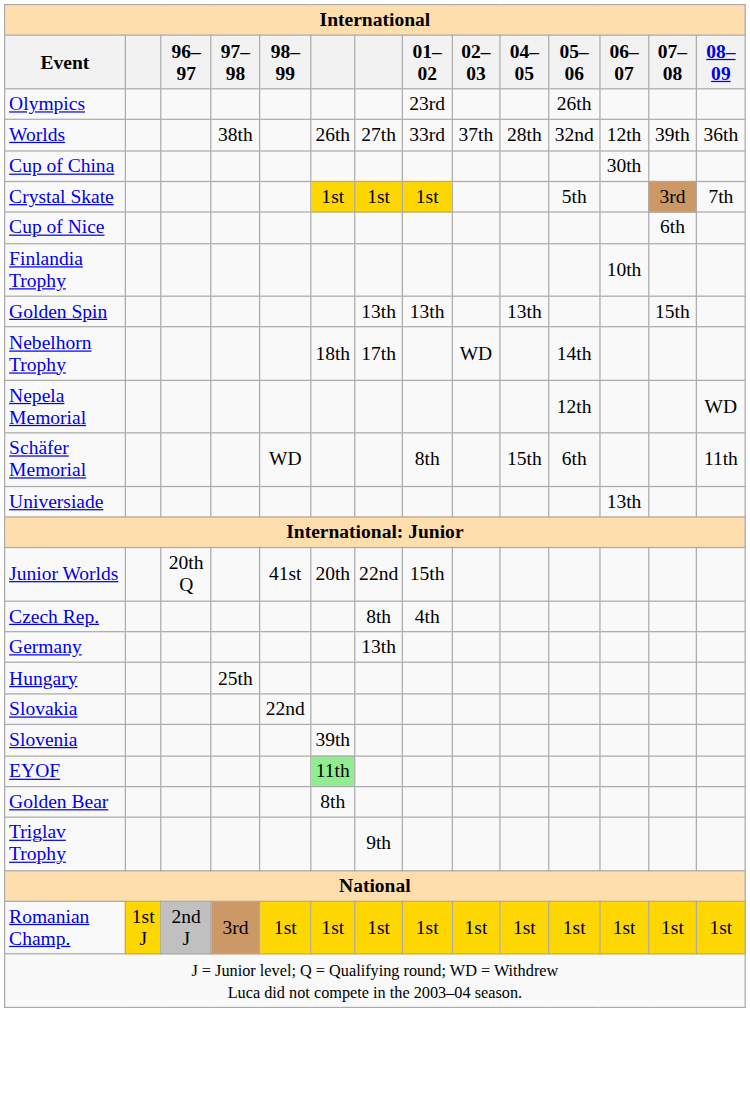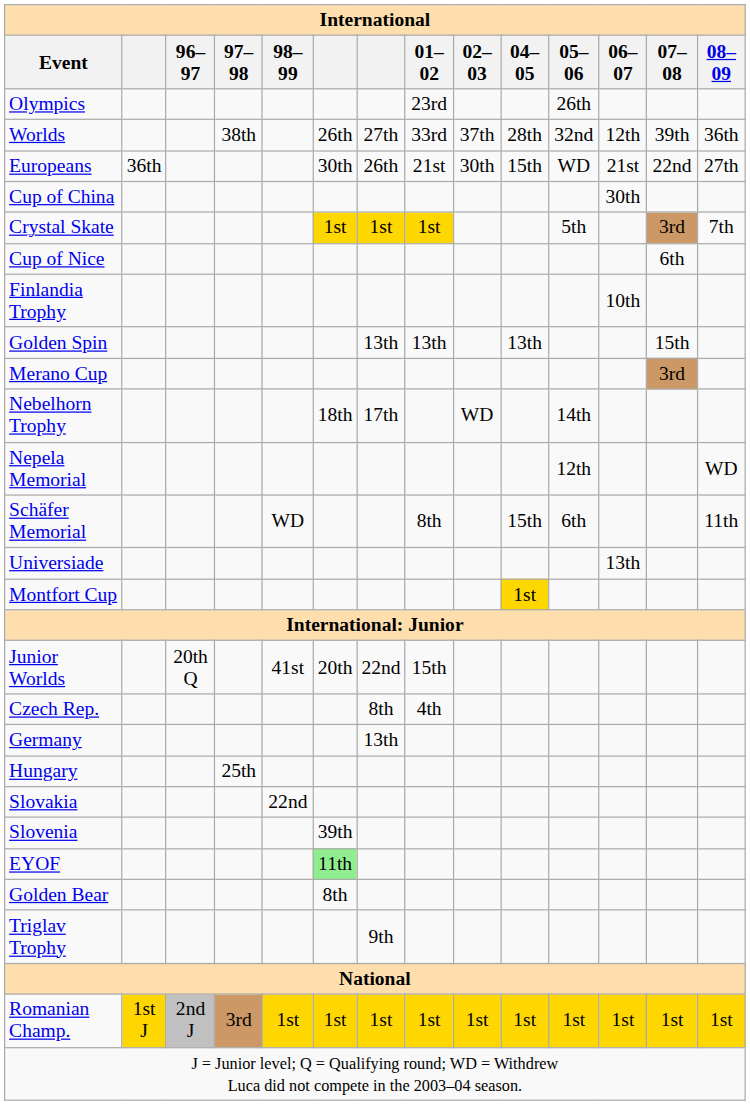 <table class="wikitable" style="text-align:center">
 <tr>
 <th style="background-color: #ffdead; " colspan=14 align=center>International</th>
 </tr>
 <tr>
 <th>Event</th>
 <th></th>
 <th>96–97</th>
 <th>97–98</th>
 <th>98–99</th>
 <th></th>
 <th></th>
 <th>01–02</th>
 <th>02–03</th>
 <th>04–05</th>
 <th>05–06</th>
 <th>06–07</th>
 <th>07–08</th>
 <th><a href='#'>08–09</a></th>
 </tr>
 <tr>
 <td align=left><a href='#'>Olympics</a></td>
 <td></td>
 <td></td>
 <td></td>
 <td></td>
 <td></td>
 <td></td>
 <td>23rd</td>
 <td></td>
 <td></td>
 <td>26th</td>
 <td></td>
 <td></td>
 <td></td>
 </tr>
 <tr>
 <td align=left><a href='#'>Worlds</a></td>
 <td></td>
 <td></td>
 <td>38th</td>
 <td></td>
 <td>26th</td>
 <td>27th</td>
 <td>33rd</td>
 <td>37th</td>
 <td>28th</td>
 <td>32nd</td>
 <td>12th</td>
 <td>39th</td>
 <td>36th</td>
+</tr>
+<tr>
+<td align=left><a href='#'>Europeans</a></td>
+<td>36th</td>
+<td></td>
+<td></td>
+<td></td>
+<td>30th</td>
+<td>26th</td>
+<td>21st</td>
+<td>30th</td>
+<td>15th</td>
+<td>WD</td>
+<td>21st</td>
+<td>22nd</td>
+<td>27th</td>
 </tr>
 <tr>
 <td align=left> <a href='#'>Cup of China</a></td>
 <td></td>
 <td></td>
 <td></td>
 <td></td>
 <td></td>
 <td></td>
 <td></td>
 <td></td>
 <td></td>
 <td></td>
 <td>30th</td>
 <td></td>
 <td></td>
 </tr>
 <tr>
 <td align=left><a href='#'>Crystal Skate</a></td>
 <td></td>
 <td></td>
 <td></td>
 <td></td>
 <td bgcolor=gold>1st</td>
 <td bgcolor=gold>1st</td>
 <td bgcolor=gold>1st</td>
 <td></td>
 <td></td>
 <td>5th</td>
 <td></td>
 <td bgcolor=cc9966>3rd</td>
 <td>7th</td>
 </tr>
 <tr>
 <td align=left><a href='#'>Cup of Nice</a></td>
 <td></td>
 <td></td>
 <td></td>
 <td></td>
 <td></td>
 <td></td>
 <td></td>
 <td></td>
 <td></td>
 <td></td>
 <td></td>
 <td>6th</td>
 <td></td>
 </tr>
 <tr>
 <td align=left><a href='#'>Finlandia Trophy</a></td>
 <td></td>
 <td></td>
 <td></td>
 <td></td>
 <td></td>
 <td></td>
 <td></td>
 <td></td>
 <td></td>
 <td></td>
 <td>10th</td>
 <td></td>
 <td></td>
 </tr>
 <tr>
 <td align=left><a href='#'>Golden Spin</a></td>
 <td></td>
 <td></td>
 <td></td>
 <td></td>
 <td></td>
 <td>13th</td>
 <td>13th</td>
 <td></td>
 <td>13th</td>
 <td></td>
 <td></td>
 <td>15th</td>
 <td></td>
 </tr>
 <tr>
+<td align=left><a href='#'>Merano Cup</a></td>
+<td></td>
+<td></td>
+<td></td>
+<td></td>
+<td></td>
+<td></td>
+<td></td>
+<td></td>
+<td></td>
+<td></td>
+<td></td>
+<td bgcolor=cc9966>3rd</td>
+<td></td>
+</tr>
+<tr>
 <td align=left><a href='#'>Nebelhorn Trophy</a></td>
 <td></td>
 <td></td>
 <td></td>
 <td></td>
 <td>18th</td>
 <td>17th</td>
 <td></td>
 <td>WD</td>
 <td></td>
 <td>14th</td>
 <td></td>
 <td></td>
 <td></td>
 </tr>
 <tr>
 <td align=left><a href='#'>Nepela Memorial</a></td>
 <td></td>
 <td></td>
 <td></td>
 <td></td>
 <td></td>
 <td></td>
 <td></td>
 <td></td>
 <td></td>
 <td>12th</td>
 <td></td>
 <td></td>
 <td>WD</td>
 </tr>
 <tr>
 <td align=left><a href='#'>Schäfer Memorial</a></td>
 <td></td>
 <td></td>
 <td></td>
 <td>WD</td>
 <td></td>
 <td></td>
 <td>8th</td>
 <td></td>
 <td>15th</td>
 <td>6th</td>
 <td></td>
 <td></td>
 <td>11th</td>
 </tr>
 <tr>
 <td align=left><a href='#'>Universiade</a></td>
 <td></td>
 <td></td>
 <td></td>
 <td></td>
 <td></td>
 <td></td>
 <td></td>
 <td></td>
 <td></td>
 <td></td>
 <td>13th</td>
+<td></td>
+<td></td>
+</tr>
+<tr>
+<td align=left><a href='#'>Montfort Cup</a></td>
+<td></td>
+<td></td>
+<td></td>
+<td></td>
+<td></td>
+<td></td>
+<td></td>
+<td></td>
+<td bgcolor=gold>1st</td>
+<td></td>
+<td></td>
 <td></td>
 <td></td>
 </tr>
 <tr>
 <th style="background-color: #ffdead; " colspan=14 align=center>International: Junior</th>
 </tr>
 <tr>
 <td align=left><a href='#'>Junior Worlds</a></td>
 <td></td>
 <td>20th Q</td>
 <td></td>
 <td>41st</td>
 <td>20th</td>
 <td>22nd</td>
 <td>15th</td>
 <td></td>
 <td></td>
 <td></td>
 <td></td>
 <td></td>
 <td></td>
 </tr>
 <tr>
 <td align=left> <a href='#'>Czech Rep.</a></td>
 <td></td>
 <td></td>
 <td></td>
 <td></td>
 <td></td>
 <td>8th</td>
 <td>4th</td>
 <td></td>
 <td></td>
 <td></td>
 <td></td>
 <td></td>
 <td></td>
 </tr>
 <tr>
 <td align=left> <a href='#'>Germany</a></td>
 <td></td>
 <td></td>
 <td></td>
 <td></td>
 <td></td>
 <td>13th</td>
 <td></td>
 <td></td>
 <td></td>
 <td></td>
 <td></td>
 <td></td>
 <td></td>
 </tr>
 <tr>
 <td align=left> <a href='#'>Hungary</a></td>
 <td></td>
 <td></td>
 <td>25th</td>
 <td></td>
 <td></td>
 <td></td>
 <td></td>
 <td></td>
 <td></td>
 <td></td>
 <td></td>
 <td></td>
 <td></td>
 </tr>
 <tr>
 <td align=left> <a href='#'>Slovakia</a></td>
 <td></td>
 <td></td>
 <td></td>
 <td>22nd</td>
 <td></td>
 <td></td>
 <td></td>
 <td></td>
 <td></td>
 <td></td>
 <td></td>
 <td></td>
 <td></td>
 </tr>
 <tr>
 <td align=left> <a href='#'>Slovenia</a></td>
 <td></td>
 <td></td>
 <td></td>
 <td></td>
 <td>39th</td>
 <td></td>
 <td></td>
 <td></td>
 <td></td>
 <td></td>
 <td></td>
 <td></td>
 <td></td>
 </tr>
 <tr>
 <td align=left><a href='#'>EYOF</a></td>
 <td></td>
 <td></td>
 <td></td>
 <td></td>
 <td style="background: lightgreen;">11th</td>
 <td></td>
 <td></td>
 <td></td>
 <td></td>
 <td></td>
 <td></td>
 <td></td>
 <td></td>
 </tr>
 <tr>
 <td align=left><a href='#'>Golden Bear</a></td>
 <td></td>
 <td></td>
 <td></td>
 <td></td>
 <td>8th</td>
 <td></td>
 <td></td>
 <td></td>
 <td></td>
 <td></td>
 <td></td>
 <td></td>
 <td></td>
 </tr>
 <tr>
 <td align=left><a href='#'>Triglav Trophy</a></td>
 <td></td>
 <td></td>
 <td></td>
 <td></td>
 <td></td>
 <td>9th</td>
 <td></td>
 <td></td>
 <td></td>
 <td></td>
 <td></td>
 <td></td>
 <td></td>
 </tr>
 <tr>
 <th style="background-color: #ffdead; " colspan=14 align=center>National</th>
 </tr>
 <tr>
 <td align=left><a href='#'>Romanian Champ.</a></td>
 <td bgcolor=gold>1st J</td>
 <td bgcolor=silver>2nd J</td>
 <td bgcolor=cc9966>3rd</td>
 <td bgcolor=gold>1st</td>
 <td bgcolor=gold>1st</td>
 <td bgcolor=gold>1st</td>
 <td bgcolor=gold>1st</td>
 <td bgcolor=gold>1st</td>
 <td bgcolor=gold>1st</td>
 <td bgcolor=gold>1st</td>
 <td bgcolor=gold>1st</td>
 <td bgcolor=gold>1st</td>
 <td bgcolor=gold>1st</td>
 </tr>
 <tr>
 <td colspan=14 align=center><small> J = Junior level; Q = Qualifying round; WD = Withdrew <br> Luca did not compete in the 2003–04 season. </small></td>
 </tr>
 </table>
